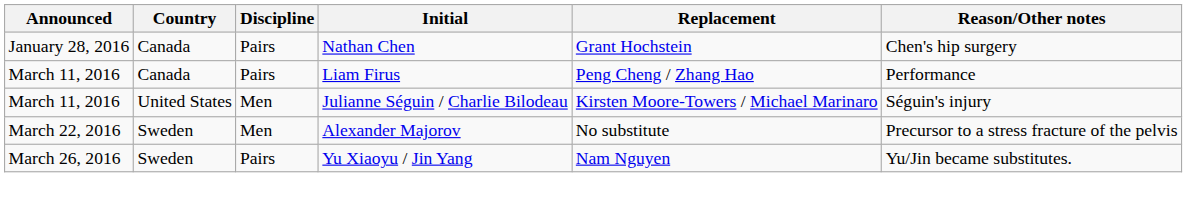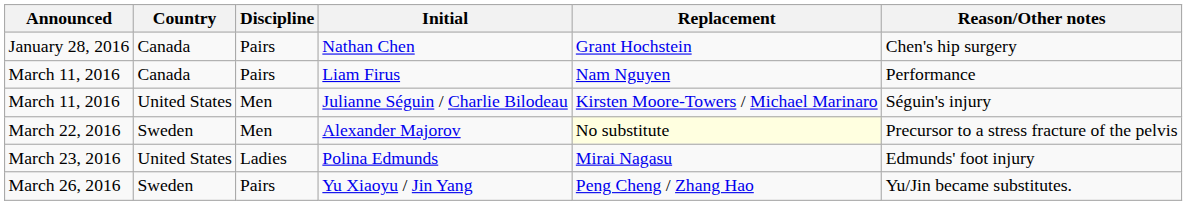 <table class="wikitable">
 <tr>
 <th>Announced</th>
 <th>Country</th>
 <th>Discipline</th>
 <th>Initial</th>
 <th>Replacement</th>
 <th>Reason/Other notes</th>
 </tr>
 <tr>
 <td>January 28, 2016</td>
 <td>Canada</td>
 <td>Pairs</td>
 <td><a href='#'>Nathan Chen</a></td>
 <td><a href='#'>Grant Hochstein</a></td>
 <td>Chen's hip surgery</td>
 </tr>
 <tr>
 <td>March 11, 2016</td>
 <td>Canada</td>
 <td>Pairs</td>
 <td><a href='#'>Liam Firus</a></td>
-<td><a href='#'>Peng Cheng</a> / <a href='#'>Zhang Hao</a></td>
+<td><a href='#'>Nam Nguyen</a></td>
 <td>Performance</td>
 </tr>
 <tr>
 <td>March 11, 2016</td>
 <td>United States</td>
 <td>Men</td>
 <td><a href='#'>Julianne Séguin</a> / <a href='#'>Charlie Bilodeau</a></td>
 <td><a href='#'>Kirsten Moore-Towers</a> / <a href='#'>Michael Marinaro</a></td>
 <td>Séguin's injury</td>
 </tr>
 <tr>
 <td>March 22, 2016</td>
 <td>Sweden</td>
 <td>Men</td>
 <td><a href='#'>Alexander Majorov</a></td>
-<td>No substitute</td>
+<td style="background: lightyellow;">No substitute</td>
 <td>Precursor to a stress fracture of the pelvis</td>
+</tr>
+<tr>
+<td>March 23, 2016</td>
+<td>United States</td>
+<td>Ladies</td>
+<td><a href='#'>Polina Edmunds</a></td>
+<td><a href='#'>Mirai Nagasu</a></td>
+<td>Edmunds' foot injury</td>
 </tr>
 <tr>
 <td>March 26, 2016</td>
 <td>Sweden</td>
 <td>Pairs</td>
 <td><a href='#'>Yu Xiaoyu</a> / <a href='#'>Jin Yang</a></td>
-<td><a href='#'>Nam Nguyen</a></td>
+<td><a href='#'>Peng Cheng</a> / <a href='#'>Zhang Hao</a></td>
 <td>Yu/Jin became substitutes.</td>
 </tr>
 </table>
